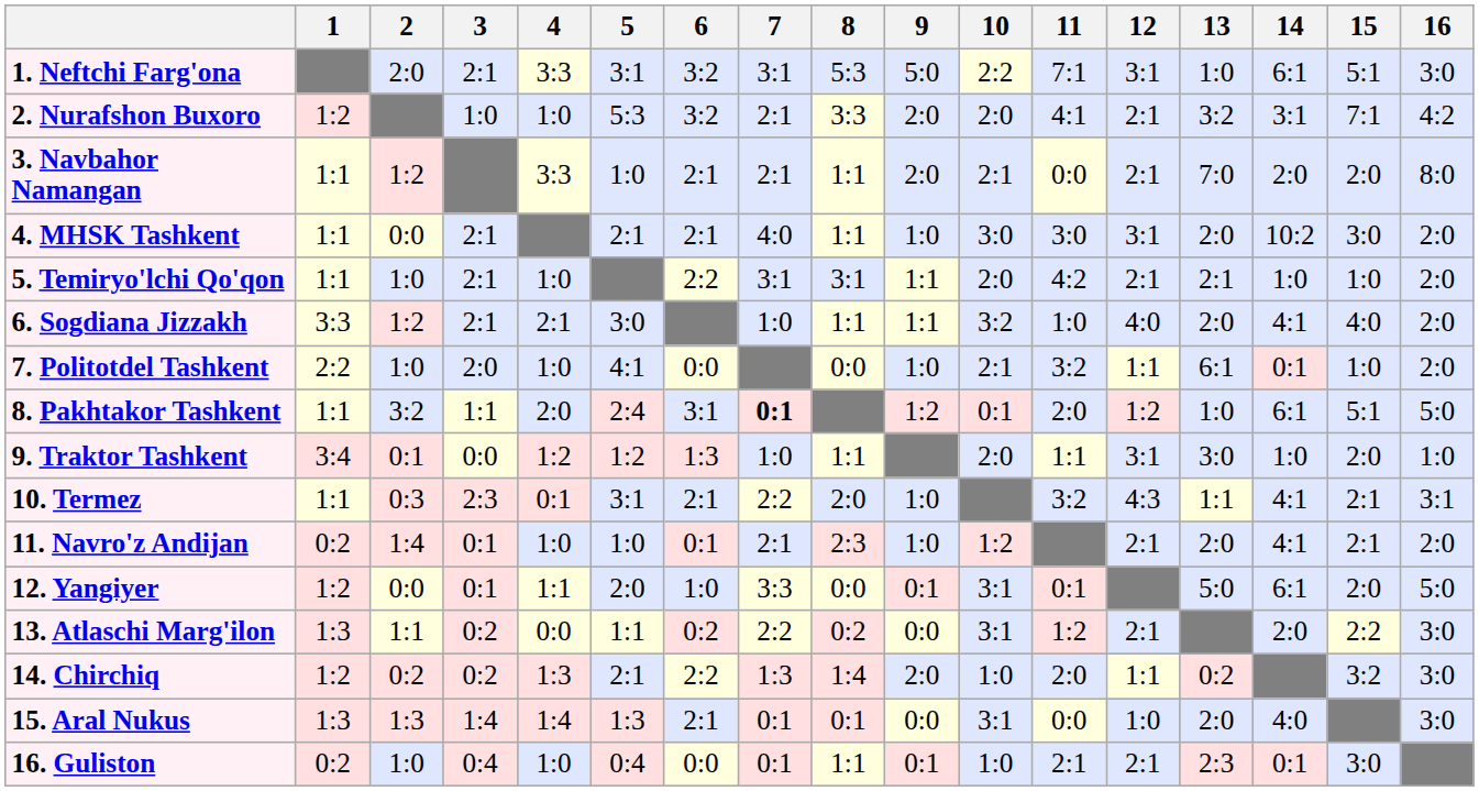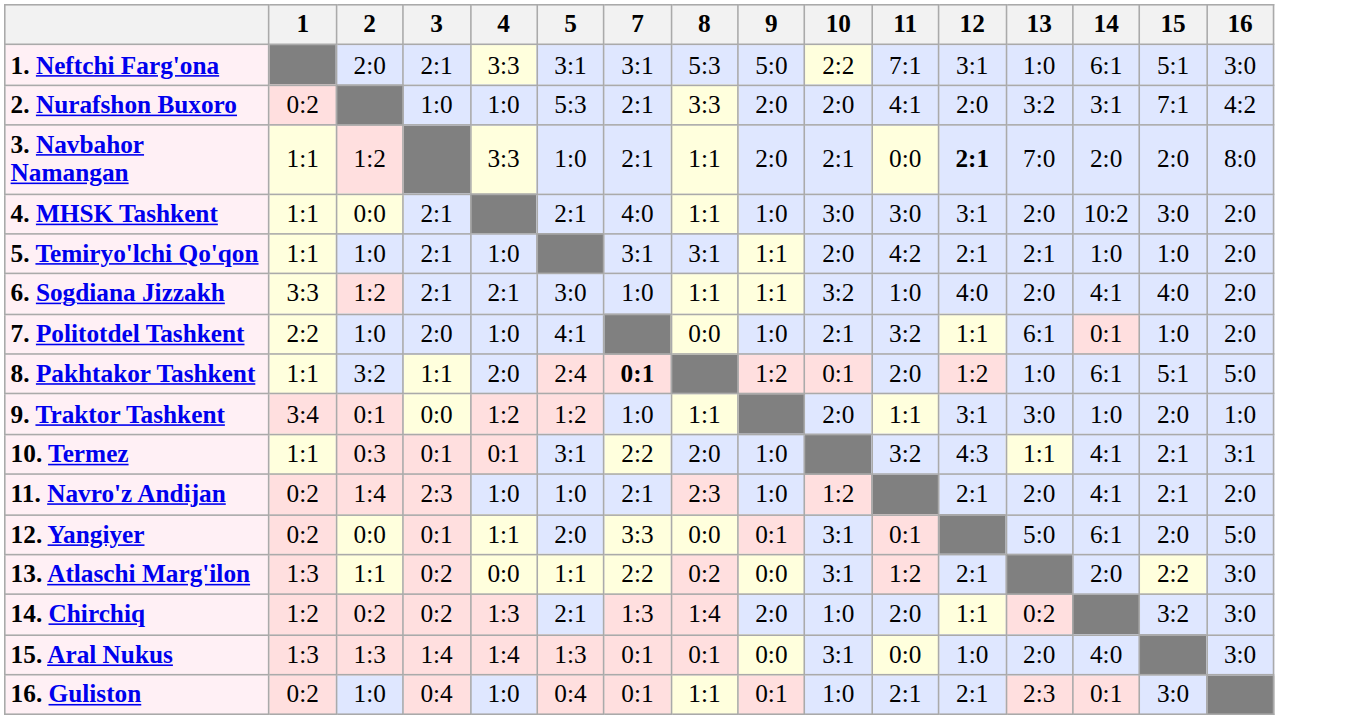 <table class="wikitable">
 <tr align=center>
 <th width=160></th>
 <th width=35>1</th>
 <th width=35>2</th>
 <th width=35>3</th>
 <th width=35>4</th>
 <th width=35>5</th>
-<th width=35>6</th>
 <th width=35>7</th>
 <th width=35>8</th>
 <th width=35>9</th>
 <th width=35>10</th>
 <th width=35>11</th>
 <th width=35>12</th>
 <th width=35>13</th>
 <th width=35>14</th>
 <th width=35>15</th>
 <th width=35>16</th>
 </tr>
 <tr align=center>
 <td style="background:#FFF0F5;" align=left><strong>1. <a href='#'>Neftchi Farg'ona</a></strong></td>
 <td bgcolor=#808080></td>
 <td bgcolor=#dfe7ff>2:0</td>
 <td bgcolor=#dfe7ff>2:1</td>
 <td bgcolor=#ffffdd>3:3</td>
 <td bgcolor=#dfe7ff>3:1</td>
-<td bgcolor=#dfe7ff>3:2</td>
 <td bgcolor=#dfe7ff>3:1</td>
 <td bgcolor=#dfe7ff>5:3</td>
 <td bgcolor=#dfe7ff>5:0</td>
 <td bgcolor=#ffffdd>2:2</td>
 <td bgcolor=#dfe7ff>7:1</td>
 <td bgcolor=#dfe7ff>3:1</td>
 <td bgcolor=#dfe7ff>1:0</td>
 <td bgcolor=#dfe7ff>6:1</td>
 <td bgcolor=#dfe7ff>5:1</td>
 <td bgcolor=#dfe7ff>3:0</td>
 </tr>
 <tr align=center>
 <td style="background:#FFF0F5;" align=left><strong>2. <a href='#'>Nurafshon Buxoro</a></strong></td>
-<td bgcolor=#ffdfdf>1:2</td>
+<td bgcolor=#ffdfdf>0:2</td>
 <td bgcolor=#808080></td>
 <td bgcolor=#dfe7ff>1:0</td>
 <td bgcolor=#dfe7ff>1:0</td>
 <td bgcolor=#dfe7ff>5:3</td>
-<td bgcolor=#dfe7ff>3:2</td>
 <td bgcolor=#dfe7ff>2:1</td>
 <td bgcolor=#ffffdd>3:3</td>
 <td bgcolor=#dfe7ff>2:0</td>
 <td bgcolor=#dfe7ff>2:0</td>
 <td bgcolor=#dfe7ff>4:1</td>
-<td bgcolor=#dfe7ff>2:1</td>
+<td bgcolor=#dfe7ff>2:0</td>
 <td bgcolor=#dfe7ff>3:2</td>
 <td bgcolor=#dfe7ff>3:1</td>
 <td bgcolor=#dfe7ff>7:1</td>
 <td bgcolor=#dfe7ff>4:2</td>
 </tr>
 <tr align=center>
 <td style="background:#FFF0F5;" align=left><strong>3. <a href='#'>Navbahor Namangan</a></strong></td>
 <td bgcolor=#ffffdd>1:1</td>
 <td bgcolor=#ffdfdf>1:2</td>
 <td bgcolor=#808080></td>
 <td bgcolor=#ffffdd>3:3</td>
 <td bgcolor=#dfe7ff>1:0</td>
 <td bgcolor=#dfe7ff>2:1</td>
-<td bgcolor=#dfe7ff>2:1</td>
 <td bgcolor=#ffffdd>1:1</td>
 <td bgcolor=#dfe7ff>2:0</td>
 <td bgcolor=#dfe7ff>2:1</td>
 <td bgcolor=#ffffdd>0:0</td>
-<td bgcolor=#dfe7ff>2:1</td>
+<td bgcolor=#dfe7ff><strong>2:1</strong></td>
 <td bgcolor=#dfe7ff>7:0</td>
 <td bgcolor=#dfe7ff>2:0</td>
 <td bgcolor=#dfe7ff>2:0</td>
 <td bgcolor=#dfe7ff>8:0</td>
 </tr>
 <tr align=center>
 <td style="background:#FFF0F5;" align=left><strong>4. <a href='#'>MHSK Tashkent</a></strong></td>
 <td bgcolor=#ffffdd>1:1</td>
 <td bgcolor=#ffffdd>0:0</td>
 <td bgcolor=#dfe7ff>2:1</td>
 <td bgcolor=#808080></td>
-<td bgcolor=#dfe7ff>2:1</td>
 <td bgcolor=#dfe7ff>2:1</td>
 <td bgcolor=#dfe7ff>4:0</td>
 <td bgcolor=#ffffdd>1:1</td>
 <td bgcolor=#dfe7ff>1:0</td>
 <td bgcolor=#dfe7ff>3:0</td>
 <td bgcolor=#dfe7ff>3:0</td>
 <td bgcolor=#dfe7ff>3:1</td>
 <td bgcolor=#dfe7ff>2:0</td>
 <td bgcolor=#dfe7ff>10:2</td>
 <td bgcolor=#dfe7ff>3:0</td>
 <td bgcolor=#dfe7ff>2:0</td>
 </tr>
 <tr align=center>
 <td style="background:#FFF0F5;" align=left><strong>5. <a href='#'>Temiryo'lchi Qo'qon</a></strong></td>
 <td bgcolor=#ffffdd>1:1</td>
 <td bgcolor=#dfe7ff>1:0</td>
 <td bgcolor=#dfe7ff>2:1</td>
 <td bgcolor=#dfe7ff>1:0</td>
 <td bgcolor=#808080></td>
-<td bgcolor=#ffffdd>2:2</td>
 <td bgcolor=#dfe7ff>3:1</td>
 <td bgcolor=#dfe7ff>3:1</td>
 <td bgcolor=#ffffdd>1:1</td>
 <td bgcolor=#dfe7ff>2:0</td>
 <td bgcolor=#dfe7ff>4:2</td>
 <td bgcolor=#dfe7ff>2:1</td>
 <td bgcolor=#dfe7ff>2:1</td>
 <td bgcolor=#dfe7ff>1:0</td>
 <td bgcolor=#dfe7ff>1:0</td>
 <td bgcolor=#dfe7ff>2:0</td>
 </tr>
 <tr align=center>
 <td style="background:#FFF0F5;" align=left><strong>6. <a href='#'>Sogdiana Jizzakh</a></strong></td>
 <td bgcolor=#ffffdd>3:3</td>
 <td bgcolor=#ffdfdf>1:2</td>
 <td bgcolor=#dfe7ff>2:1</td>
 <td bgcolor=#dfe7ff>2:1</td>
 <td bgcolor=#dfe7ff>3:0</td>
-<td bgcolor=#808080></td>
 <td bgcolor=#dfe7ff>1:0</td>
 <td bgcolor=#ffffdd>1:1</td>
 <td bgcolor=#ffffdd>1:1</td>
 <td bgcolor=#dfe7ff>3:2</td>
 <td bgcolor=#dfe7ff>1:0</td>
 <td bgcolor=#dfe7ff>4:0</td>
 <td bgcolor=#dfe7ff>2:0</td>
 <td bgcolor=#dfe7ff>4:1</td>
 <td bgcolor=#dfe7ff>4:0</td>
 <td bgcolor=#dfe7ff>2:0</td>
 </tr>
 <tr align=center>
 <td style="background:#FFF0F5;" align=left><strong>7. <a href='#'>Politotdel Tashkent</a></strong></td>
 <td bgcolor=#ffffdd>2:2</td>
 <td bgcolor=#dfe7ff>1:0</td>
 <td bgcolor=#dfe7ff>2:0</td>
 <td bgcolor=#dfe7ff>1:0</td>
 <td bgcolor=#dfe7ff>4:1</td>
-<td bgcolor=#ffffdd>0:0</td>
 <td bgcolor=#808080></td>
 <td bgcolor=#ffffdd>0:0</td>
 <td bgcolor=#dfe7ff>1:0</td>
 <td bgcolor=#dfe7ff>2:1</td>
 <td bgcolor=#dfe7ff>3:2</td>
 <td bgcolor=#ffffdd>1:1</td>
 <td bgcolor=#dfe7ff>6:1</td>
 <td bgcolor=#ffdfdf>0:1</td>
 <td bgcolor=#dfe7ff>1:0</td>
 <td bgcolor=#dfe7ff>2:0</td>
 </tr>
 <tr align=center>
 <td style="background:#FFF0F5;" align=left><strong>8. <a href='#'>Pakhtakor Tashkent</a></strong></td>
 <td bgcolor=#ffffdd>1:1</td>
 <td bgcolor=#dfe7ff>3:2</td>
 <td bgcolor=#ffffdd>1:1</td>
 <td bgcolor=#dfe7ff>2:0</td>
 <td bgcolor=#ffdfdf>2:4</td>
-<td bgcolor=#dfe7ff>3:1</td>
 <td bgcolor=#ffdfdf><strong>0:1</strong></td>
 <td bgcolor=#808080></td>
 <td bgcolor=#ffdfdf>1:2</td>
 <td bgcolor=#ffdfdf>0:1</td>
 <td bgcolor=#dfe7ff>2:0</td>
 <td bgcolor=#ffdfdf>1:2</td>
 <td bgcolor=#dfe7ff>1:0</td>
 <td bgcolor=#dfe7ff>6:1</td>
 <td bgcolor=#dfe7ff>5:1</td>
 <td bgcolor=#dfe7ff>5:0</td>
 </tr>
 <tr align=center>
 <td style="background:#FFF0F5;" align=left><strong>9. <a href='#'>Traktor Tashkent</a></strong></td>
 <td bgcolor=#ffdfdf>3:4</td>
 <td bgcolor=#ffdfdf>0:1</td>
 <td bgcolor=#ffffdd>0:0</td>
 <td bgcolor=#ffdfdf>1:2</td>
 <td bgcolor=#ffdfdf>1:2</td>
-<td bgcolor=#ffdfdf>1:3</td>
 <td bgcolor=#dfe7ff>1:0</td>
 <td bgcolor=#ffffdd>1:1</td>
 <td bgcolor=#808080></td>
 <td bgcolor=#dfe7ff>2:0</td>
 <td bgcolor=#ffffdd>1:1</td>
 <td bgcolor=#dfe7ff>3:1</td>
 <td bgcolor=#dfe7ff>3:0</td>
 <td bgcolor=#dfe7ff>1:0</td>
 <td bgcolor=#dfe7ff>2:0</td>
 <td bgcolor=#dfe7ff>1:0</td>
 </tr>
 <tr align=center>
 <td style="background:#FFF0F5;" align=left><strong>10. <a href='#'>Termez</a></strong></td>
 <td bgcolor=#ffffdd>1:1</td>
 <td bgcolor=#ffdfdf>0:3</td>
-<td bgcolor=#ffdfdf>2:3</td>
+<td bgcolor=#ffdfdf>0:1</td>
 <td bgcolor=#ffdfdf>0:1</td>
 <td bgcolor=#dfe7ff>3:1</td>
-<td bgcolor=#dfe7ff>2:1</td>
 <td bgcolor=#ffffdd>2:2</td>
 <td bgcolor=#dfe7ff>2:0</td>
 <td bgcolor=#dfe7ff>1:0</td>
 <td bgcolor=#808080></td>
 <td bgcolor=#dfe7ff>3:2</td>
 <td bgcolor=#dfe7ff>4:3</td>
 <td bgcolor=#ffffdd>1:1</td>
 <td bgcolor=#dfe7ff>4:1</td>
 <td bgcolor=#dfe7ff>2:1</td>
 <td bgcolor=#dfe7ff>3:1</td>
 </tr>
 <tr align=center>
 <td style="background:#FFF0F5;" align=left><strong>11. <a href='#'>Navro'z Andijan</a></strong></td>
 <td bgcolor=#ffdfdf>0:2</td>
 <td bgcolor=#ffdfdf>1:4</td>
-<td bgcolor=#ffdfdf>0:1</td>
+<td bgcolor=#ffdfdf>2:3</td>
 <td bgcolor=#dfe7ff>1:0</td>
 <td bgcolor=#dfe7ff>1:0</td>
-<td bgcolor=#ffdfdf>0:1</td>
 <td bgcolor=#dfe7ff>2:1</td>
 <td bgcolor=#ffdfdf>2:3</td>
 <td bgcolor=#dfe7ff>1:0</td>
 <td bgcolor=#ffdfdf>1:2</td>
 <td bgcolor=#808080></td>
 <td bgcolor=#dfe7ff>2:1</td>
 <td bgcolor=#dfe7ff>2:0</td>
 <td bgcolor=#dfe7ff>4:1</td>
 <td bgcolor=#dfe7ff>2:1</td>
 <td bgcolor=#dfe7ff>2:0</td>
 </tr>
 <tr align=center>
 <td style="background:#FFF0F5;" align=left><strong>12. <a href='#'>Yangiyer</a></strong></td>
-<td bgcolor=#ffdfdf>1:2</td>
+<td bgcolor=#ffdfdf>0:2</td>
 <td bgcolor=#ffffdd>0:0</td>
 <td bgcolor=#ffdfdf>0:1</td>
 <td bgcolor=#ffffdd>1:1</td>
 <td bgcolor=#dfe7ff>2:0</td>
-<td bgcolor=#dfe7ff>1:0</td>
 <td bgcolor=#ffffdd>3:3</td>
 <td bgcolor=#ffffdd>0:0</td>
 <td bgcolor=#ffdfdf>0:1</td>
 <td bgcolor=#dfe7ff>3:1</td>
 <td bgcolor=#ffdfdf>0:1</td>
 <td bgcolor=#808080></td>
 <td bgcolor=#dfe7ff>5:0</td>
 <td bgcolor=#dfe7ff>6:1</td>
 <td bgcolor=#dfe7ff>2:0</td>
 <td bgcolor=#dfe7ff>5:0</td>
 </tr>
 <tr align=center>
 <td style="background:#FFF0F5;" align=left><strong>13. <a href='#'>Atlaschi Marg'ilon</a></strong></td>
 <td bgcolor=#ffdfdf>1:3</td>
 <td bgcolor=#ffffdd>1:1</td>
 <td bgcolor=#ffdfdf>0:2</td>
 <td bgcolor=#ffffdd>0:0</td>
 <td bgcolor=#ffffdd>1:1</td>
-<td bgcolor=#ffdfdf>0:2</td>
 <td bgcolor=#ffffdd>2:2</td>
 <td bgcolor=#ffdfdf>0:2</td>
 <td bgcolor=#ffffdd>0:0</td>
 <td bgcolor=#dfe7ff>3:1</td>
 <td bgcolor=#ffdfdf>1:2</td>
 <td bgcolor=#dfe7ff>2:1</td>
 <td bgcolor=#808080></td>
 <td bgcolor=#dfe7ff>2:0</td>
 <td bgcolor=#ffffdd>2:2</td>
 <td bgcolor=#dfe7ff>3:0</td>
 </tr>
 <tr align=center>
 <td style="background:#FFF0F5;" align=left><strong>14. <a href='#'>Chirchiq</a></strong></td>
 <td bgcolor=#ffdfdf>1:2</td>
 <td bgcolor=#ffdfdf>0:2</td>
 <td bgcolor=#ffdfdf>0:2</td>
 <td bgcolor=#ffdfdf>1:3</td>
 <td bgcolor=#dfe7ff>2:1</td>
-<td bgcolor=#ffffdd>2:2</td>
 <td bgcolor=#ffdfdf>1:3</td>
 <td bgcolor=#ffdfdf>1:4</td>
 <td bgcolor=#dfe7ff>2:0</td>
 <td bgcolor=#dfe7ff>1:0</td>
 <td bgcolor=#dfe7ff>2:0</td>
 <td bgcolor=#ffffdd>1:1</td>
 <td bgcolor=#ffdfdf>0:2</td>
 <td bgcolor=#808080></td>
 <td bgcolor=#dfe7ff>3:2</td>
 <td bgcolor=#dfe7ff>3:0</td>
 </tr>
 <tr align=center>
 <td style="background:#FFF0F5;" align=left><strong>15. <a href='#'>Aral Nukus</a></strong></td>
 <td bgcolor=#ffdfdf>1:3</td>
 <td bgcolor=#ffdfdf>1:3</td>
 <td bgcolor=#ffdfdf>1:4</td>
 <td bgcolor=#ffdfdf>1:4</td>
 <td bgcolor=#ffdfdf>1:3</td>
-<td bgcolor=#dfe7ff>2:1</td>
 <td bgcolor=#ffdfdf>0:1</td>
 <td bgcolor=#ffdfdf>0:1</td>
 <td bgcolor=#ffffdd>0:0</td>
 <td bgcolor=#dfe7ff>3:1</td>
 <td bgcolor=#ffffdd>0:0</td>
 <td bgcolor=#dfe7ff>1:0</td>
 <td bgcolor=#dfe7ff>2:0</td>
 <td bgcolor=#dfe7ff>4:0</td>
 <td bgcolor=#808080></td>
 <td bgcolor=#dfe7ff>3:0</td>
 </tr>
 <tr align=center>
 <td style="background:#FFF0F5;" align=left><strong>16. <a href='#'>Guliston</a></strong></td>
 <td bgcolor=#ffdfdf>0:2</td>
 <td bgcolor=#dfe7ff>1:0</td>
 <td bgcolor=#ffdfdf>0:4</td>
 <td bgcolor=#dfe7ff>1:0</td>
 <td bgcolor=#ffdfdf>0:4</td>
-<td bgcolor=#ffffdd>0:0</td>
 <td bgcolor=#ffdfdf>0:1</td>
 <td bgcolor=#ffffdd>1:1</td>
 <td bgcolor=#ffdfdf>0:1</td>
 <td bgcolor=#dfe7ff>1:0</td>
 <td bgcolor=#dfe7ff>2:1</td>
 <td bgcolor=#dfe7ff>2:1</td>
 <td bgcolor=#ffdfdf>2:3</td>
 <td bgcolor=#ffdfdf>0:1</td>
 <td bgcolor=#dfe7ff>3:0</td>
 <td bgcolor=#808080></td>
 </tr>
 </table>
